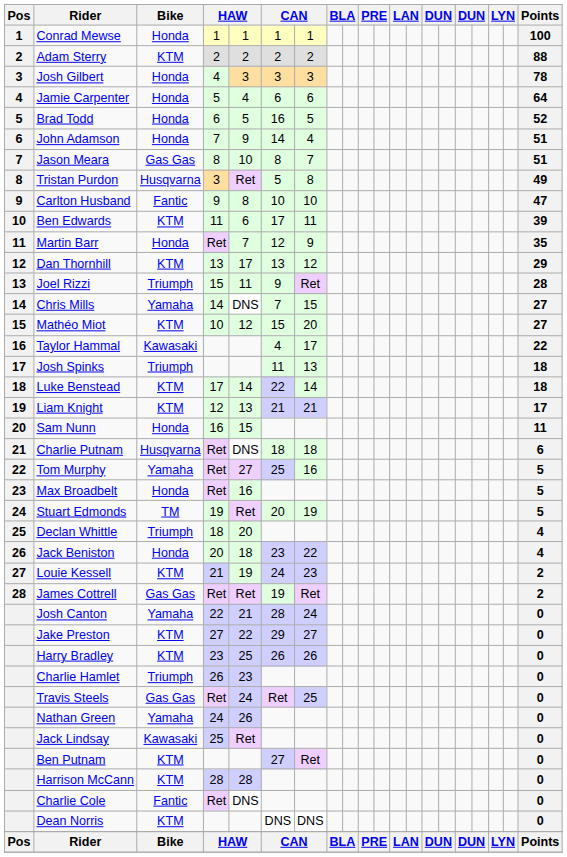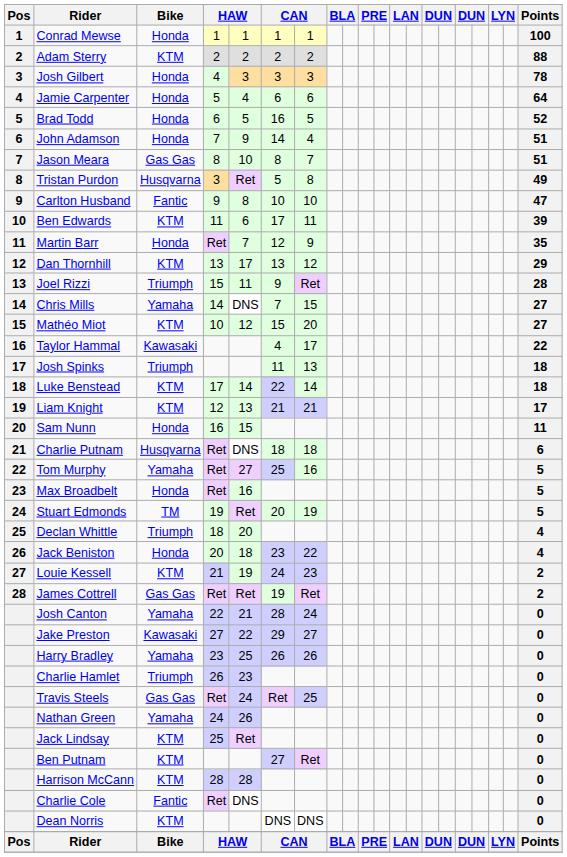 <table class="wikitable" style="font-size: 80%; text-align:center">
 <tr valign="top">
 <th valign="middle">Pos</th>
 <th valign="middle">Rider</th>
 <th valign="middle">Bike</th>
 <th colspan=2><a href='#'>HAW</a><br></th>
 <th colspan=2><a href='#'>CAN</a><br></th>
 <th colspan=2><a href='#'>BLA</a><br></th>
 <th colspan=2><a href='#'>PRE</a><br></th>
 <th colspan=2><a href='#'>LAN</a><br></th>
 <th colspan=2><a href='#'>DUN</a><br></th>
 <th colspan=2><a href='#'>DUN</a><br></th>
 <th colspan=2><a href='#'>LYN</a><br></th>
 <th valign="middle">Points</th>
 </tr>
 <tr>
 <th>1</th>
 <td align=left> <a href='#'>Conrad Mewse</a></td>
 <td><a href='#'>Honda</a></td>
 <td style="background:#ffffbf;">1</td>
 <td style="background:#ffffbf;">1</td>
 <td style="background:#ffffbf;">1</td>
 <td style="background:#ffffbf;">1</td>
 <td></td>
 <td></td>
 <td></td>
 <td></td>
 <td></td>
 <td></td>
 <td></td>
 <td></td>
 <td></td>
 <td></td>
 <td></td>
 <td></td>
 <th>100</th>
 </tr>
 <tr>
 <th>2</th>
 <td align=left> <a href='#'>Adam Sterry</a></td>
 <td><a href='#'>KTM</a></td>
 <td style="background:#dfdfdf;">2</td>
 <td style="background:#dfdfdf;">2</td>
 <td style="background:#dfdfdf;">2</td>
 <td style="background:#dfdfdf;">2</td>
 <td></td>
 <td></td>
 <td></td>
 <td></td>
 <td></td>
 <td></td>
 <td></td>
 <td></td>
 <td></td>
 <td></td>
 <td></td>
 <td></td>
 <th>88</th>
 </tr>
 <tr>
 <th>3</th>
 <td align=left> <a href='#'>Josh Gilbert</a></td>
 <td><a href='#'>Honda</a></td>
 <td style="background:#dfffdf;">4</td>
 <td style="background:#ffdf9f;">3</td>
 <td style="background:#ffdf9f;">3</td>
 <td style="background:#ffdf9f;">3</td>
 <td></td>
 <td></td>
 <td></td>
 <td></td>
 <td></td>
 <td></td>
 <td></td>
 <td></td>
 <td></td>
 <td></td>
 <td></td>
 <td></td>
 <th>78</th>
 </tr>
 <tr>
 <th>4</th>
 <td align=left> <a href='#'>Jamie Carpenter</a></td>
 <td><a href='#'>Honda</a></td>
 <td style="background:#dfffdf;">5</td>
 <td style="background:#dfffdf;">4</td>
 <td style="background:#dfffdf;">6</td>
 <td style="background:#dfffdf;">6</td>
 <td></td>
 <td></td>
 <td></td>
 <td></td>
 <td></td>
 <td></td>
 <td></td>
 <td></td>
 <td></td>
 <td></td>
 <td></td>
 <td></td>
 <th>64</th>
 </tr>
 <tr>
 <th>5</th>
 <td align=left> <a href='#'>Brad Todd</a></td>
 <td><a href='#'>Honda</a></td>
 <td style="background:#dfffdf;">6</td>
 <td style="background:#dfffdf;">5</td>
 <td style="background:#dfffdf;">16</td>
 <td style="background:#dfffdf;">5</td>
 <td></td>
 <td></td>
 <td></td>
 <td></td>
 <td></td>
 <td></td>
 <td></td>
 <td></td>
 <td></td>
 <td></td>
 <td></td>
 <td></td>
 <th>52</th>
 </tr>
 <tr>
 <th>6</th>
 <td align=left> <a href='#'>John Adamson</a></td>
 <td><a href='#'>Honda</a></td>
 <td style="background:#dfffdf;">7</td>
 <td style="background:#dfffdf;">9</td>
 <td style="background:#dfffdf;">14</td>
 <td style="background:#dfffdf;">4</td>
 <td></td>
 <td></td>
 <td></td>
 <td></td>
 <td></td>
 <td></td>
 <td></td>
 <td></td>
 <td></td>
 <td></td>
 <td></td>
 <td></td>
 <th>51</th>
 </tr>
 <tr>
 <th>7</th>
 <td align=left> <a href='#'>Jason Meara</a></td>
 <td><a href='#'>Gas Gas</a></td>
 <td style="background:#dfffdf;">8</td>
 <td style="background:#dfffdf;">10</td>
 <td style="background:#dfffdf;">8</td>
 <td style="background:#dfffdf;">7</td>
 <td></td>
 <td></td>
 <td></td>
 <td></td>
 <td></td>
 <td></td>
 <td></td>
 <td></td>
 <td></td>
 <td></td>
 <td></td>
 <td></td>
 <th>51</th>
 </tr>
 <tr>
 <th>8</th>
 <td align=left> <a href='#'>Tristan Purdon</a></td>
 <td><a href='#'>Husqvarna</a></td>
 <td style="background:#ffdf9f;">3</td>
 <td style="background:#efcfff;">Ret</td>
 <td style="background:#dfffdf;">5</td>
 <td style="background:#dfffdf;">8</td>
 <td></td>
 <td></td>
 <td></td>
 <td></td>
 <td></td>
 <td></td>
 <td></td>
 <td></td>
 <td></td>
 <td></td>
 <td></td>
 <td></td>
 <th>49</th>
 </tr>
 <tr>
 <th>9</th>
 <td align=left> <a href='#'>Carlton Husband</a></td>
 <td><a href='#'>Fantic</a></td>
 <td style="background:#dfffdf;">9</td>
 <td style="background:#dfffdf;">8</td>
 <td style="background:#dfffdf;">10</td>
 <td style="background:#dfffdf;">10</td>
 <td></td>
 <td></td>
 <td></td>
 <td></td>
 <td></td>
 <td></td>
 <td></td>
 <td></td>
 <td></td>
 <td></td>
 <td></td>
 <td></td>
 <th>47</th>
 </tr>
 <tr>
 <th>10</th>
 <td align=left> <a href='#'>Ben Edwards</a></td>
 <td><a href='#'>KTM</a></td>
 <td style="background:#dfffdf;">11</td>
 <td style="background:#dfffdf;">6</td>
 <td style="background:#dfffdf;">17</td>
 <td style="background:#dfffdf;">11</td>
 <td></td>
 <td></td>
 <td></td>
 <td></td>
 <td></td>
 <td></td>
 <td></td>
 <td></td>
 <td></td>
 <td></td>
 <td></td>
 <td></td>
 <th>39</th>
 </tr>
 <tr>
 <th>11</th>
 <td align=left> <a href='#'>Martin Barr</a></td>
 <td><a href='#'>Honda</a></td>
 <td style="background:#efcfff;">Ret</td>
 <td style="background:#dfffdf;">7</td>
 <td style="background:#dfffdf;">12</td>
 <td style="background:#dfffdf;">9</td>
 <td></td>
 <td></td>
 <td></td>
 <td></td>
 <td></td>
 <td></td>
 <td></td>
 <td></td>
 <td></td>
 <td></td>
 <td></td>
 <td></td>
 <th>35</th>
 </tr>
 <tr>
 <th>12</th>
 <td align=left> <a href='#'>Dan Thornhill</a></td>
 <td><a href='#'>KTM</a></td>
 <td style="background:#dfffdf;">13</td>
 <td style="background:#dfffdf;">17</td>
 <td style="background:#dfffdf;">13</td>
 <td style="background:#dfffdf;">12</td>
 <td></td>
 <td></td>
 <td></td>
 <td></td>
 <td></td>
 <td></td>
 <td></td>
 <td></td>
 <td></td>
 <td></td>
 <td></td>
 <td></td>
 <th>29</th>
 </tr>
 <tr>
 <th>13</th>
 <td align=left> <a href='#'>Joel Rizzi</a></td>
 <td><a href='#'>Triumph</a></td>
 <td style="background:#dfffdf;">15</td>
 <td style="background:#dfffdf;">11</td>
 <td style="background:#dfffdf;">9</td>
 <td style="background:#efcfff;">Ret</td>
 <td></td>
 <td></td>
 <td></td>
 <td></td>
 <td></td>
 <td></td>
 <td></td>
 <td></td>
 <td></td>
 <td></td>
 <td></td>
 <td></td>
 <th>28</th>
 </tr>
 <tr>
 <th>14</th>
 <td align=left> <a href='#'>Chris Mills</a></td>
 <td><a href='#'>Yamaha</a></td>
 <td style="background:#dfffdf;">14</td>
 <td style="background:#ffffff;">DNS</td>
 <td style="background:#dfffdf;">7</td>
 <td style="background:#dfffdf;">15</td>
 <td></td>
 <td></td>
 <td></td>
 <td></td>
 <td></td>
 <td></td>
 <td></td>
 <td></td>
 <td></td>
 <td></td>
 <td></td>
 <td></td>
 <th>27</th>
 </tr>
 <tr>
 <th>15</th>
 <td align=left> <a href='#'>Mathéo Miot</a></td>
 <td><a href='#'>KTM</a></td>
 <td style="background:#dfffdf;">10</td>
 <td style="background:#dfffdf;">12</td>
 <td style="background:#dfffdf;">15</td>
 <td style="background:#dfffdf;">20</td>
 <td></td>
 <td></td>
 <td></td>
 <td></td>
 <td></td>
 <td></td>
 <td></td>
 <td></td>
 <td></td>
 <td></td>
 <td></td>
 <td></td>
 <th>27</th>
 </tr>
 <tr>
 <th>16</th>
 <td align=left> <a href='#'>Taylor Hammal</a></td>
 <td><a href='#'>Kawasaki</a></td>
 <td></td>
 <td></td>
 <td style="background:#dfffdf;">4</td>
 <td style="background:#dfffdf;">17</td>
 <td></td>
 <td></td>
 <td></td>
 <td></td>
 <td></td>
 <td></td>
 <td></td>
 <td></td>
 <td></td>
 <td></td>
 <td></td>
 <td></td>
 <th>22</th>
 </tr>
 <tr>
 <th>17</th>
 <td align=left> <a href='#'>Josh Spinks</a></td>
 <td><a href='#'>Triumph</a></td>
 <td></td>
 <td></td>
 <td style="background:#dfffdf;">11</td>
 <td style="background:#dfffdf;">13</td>
 <td></td>
 <td></td>
 <td></td>
 <td></td>
 <td></td>
 <td></td>
 <td></td>
 <td></td>
 <td></td>
 <td></td>
 <td></td>
 <td></td>
 <th>18</th>
 </tr>
 <tr>
 <th>18</th>
 <td align=left> <a href='#'>Luke Benstead</a></td>
 <td><a href='#'>KTM</a></td>
 <td style="background:#dfffdf;">17</td>
 <td style="background:#dfffdf;">14</td>
 <td style="background:#cfcfff;">22</td>
 <td style="background:#dfffdf;">14</td>
 <td></td>
 <td></td>
 <td></td>
 <td></td>
 <td></td>
 <td></td>
 <td></td>
 <td></td>
 <td></td>
 <td></td>
 <td></td>
 <td></td>
 <th>18</th>
 </tr>
 <tr>
 <th>19</th>
 <td align=left> <a href='#'>Liam Knight</a></td>
 <td><a href='#'>KTM</a></td>
 <td style="background:#dfffdf;">12</td>
 <td style="background:#dfffdf;">13</td>
 <td style="background:#cfcfff;">21</td>
 <td style="background:#cfcfff;">21</td>
 <td></td>
 <td></td>
 <td></td>
 <td></td>
 <td></td>
 <td></td>
 <td></td>
 <td></td>
 <td></td>
 <td></td>
 <td></td>
 <td></td>
 <th>17</th>
 </tr>
 <tr>
 <th>20</th>
 <td align=left> <a href='#'>Sam Nunn</a></td>
 <td><a href='#'>Honda</a></td>
 <td style="background:#dfffdf;">16</td>
 <td style="background:#dfffdf;">15</td>
 <td></td>
 <td></td>
 <td></td>
 <td></td>
 <td></td>
 <td></td>
 <td></td>
 <td></td>
 <td></td>
 <td></td>
 <td></td>
 <td></td>
 <td></td>
 <td></td>
 <th>11</th>
 </tr>
 <tr>
 <th>21</th>
 <td align=left> <a href='#'>Charlie Putnam</a></td>
 <td><a href='#'>Husqvarna</a></td>
 <td style="background:#efcfff;">Ret</td>
 <td style="background:#ffffff;">DNS</td>
 <td style="background:#dfffdf;">18</td>
 <td style="background:#dfffdf;">18</td>
 <td></td>
 <td></td>
 <td></td>
 <td></td>
 <td></td>
 <td></td>
 <td></td>
 <td></td>
 <td></td>
 <td></td>
 <td></td>
 <td></td>
 <th>6</th>
 </tr>
 <tr>
 <th>22</th>
 <td align=left> <a href='#'>Tom Murphy</a></td>
 <td><a href='#'>Yamaha</a></td>
 <td style="background:#efcfff;">Ret</td>
 <td style="background:#efcfff;">27</td>
 <td style="background:#cfcfff;">25</td>
 <td style="background:#dfffdf;">16</td>
 <td></td>
 <td></td>
 <td></td>
 <td></td>
 <td></td>
 <td></td>
 <td></td>
 <td></td>
 <td></td>
 <td></td>
 <td></td>
 <td></td>
 <th>5</th>
 </tr>
 <tr>
 <th>23</th>
 <td align=left> <a href='#'>Max Broadbelt</a></td>
 <td><a href='#'>Honda</a></td>
 <td style="background:#efcfff;">Ret</td>
 <td style="background:#dfffdf;">16</td>
 <td></td>
 <td></td>
 <td></td>
 <td></td>
 <td></td>
 <td></td>
 <td></td>
 <td></td>
 <td></td>
 <td></td>
 <td></td>
 <td></td>
 <td></td>
 <td></td>
 <th>5</th>
 </tr>
 <tr>
 <th>24</th>
 <td align=left> <a href='#'>Stuart Edmonds</a></td>
 <td><a href='#'>TM</a></td>
 <td style="background:#dfffdf;">19</td>
 <td style="background:#efcfff;">Ret</td>
 <td style="background:#dfffdf;">20</td>
 <td style="background:#dfffdf;">19</td>
 <td></td>
 <td></td>
 <td></td>
 <td></td>
 <td></td>
 <td></td>
 <td></td>
 <td></td>
 <td></td>
 <td></td>
 <td></td>
 <td></td>
 <th>5</th>
 </tr>
 <tr>
 <th>25</th>
 <td align=left> <a href='#'>Declan Whittle</a></td>
 <td><a href='#'>Triumph</a></td>
 <td style="background:#dfffdf;">18</td>
 <td style="background:#dfffdf;">20</td>
 <td></td>
 <td></td>
 <td></td>
 <td></td>
 <td></td>
 <td></td>
 <td></td>
 <td></td>
 <td></td>
 <td></td>
 <td></td>
 <td></td>
 <td></td>
 <td></td>
 <th>4</th>
 </tr>
 <tr>
 <th>26</th>
 <td align=left> <a href='#'>Jack Beniston</a></td>
 <td><a href='#'>Honda</a></td>
 <td style="background:#dfffdf;">20</td>
 <td style="background:#dfffdf;">18</td>
 <td style="background:#cfcfff;">23</td>
 <td style="background:#cfcfff;">22</td>
 <td></td>
 <td></td>
 <td></td>
 <td></td>
 <td></td>
 <td></td>
 <td></td>
 <td></td>
 <td></td>
 <td></td>
 <td></td>
 <td></td>
 <th>4</th>
 </tr>
 <tr>
 <th>27</th>
 <td align=left> <a href='#'>Louie Kessell</a></td>
 <td><a href='#'>KTM</a></td>
 <td style="background:#cfcfff;">21</td>
 <td style="background:#dfffdf;">19</td>
 <td style="background:#cfcfff;">24</td>
 <td style="background:#cfcfff;">23</td>
 <td></td>
 <td></td>
 <td></td>
 <td></td>
 <td></td>
 <td></td>
 <td></td>
 <td></td>
 <td></td>
 <td></td>
 <td></td>
 <td></td>
 <th>2</th>
 </tr>
 <tr>
 <th>28</th>
 <td align=left> <a href='#'>James Cottrell</a></td>
 <td><a href='#'>Gas Gas</a></td>
 <td style="background:#efcfff;">Ret</td>
 <td style="background:#efcfff;">Ret</td>
 <td style="background:#dfffdf;">19</td>
 <td style="background:#efcfff;">Ret</td>
 <td></td>
 <td></td>
 <td></td>
 <td></td>
 <td></td>
 <td></td>
 <td></td>
 <td></td>
 <td></td>
 <td></td>
 <td></td>
 <td></td>
 <th>2</th>
 </tr>
 <tr>
 <th></th>
 <td align=left> <a href='#'>Josh Canton</a></td>
 <td><a href='#'>Yamaha</a></td>
 <td style="background:#cfcfff;">22</td>
 <td style="background:#cfcfff;">21</td>
 <td style="background:#cfcfff;">28</td>
 <td style="background:#cfcfff;">24</td>
 <td></td>
 <td></td>
 <td></td>
 <td></td>
 <td></td>
 <td></td>
 <td></td>
 <td></td>
 <td></td>
 <td></td>
 <td></td>
 <td></td>
 <th>0</th>
 </tr>
 <tr>
 <th></th>
 <td align=left> <a href='#'>Jake Preston</a></td>
-<td><a href='#'>KTM</a></td>
+<td><a href='#'>Kawasaki</a></td>
 <td style="background:#cfcfff;">27</td>
 <td style="background:#cfcfff;">22</td>
 <td style="background:#cfcfff;">29</td>
 <td style="background:#cfcfff;">27</td>
 <td></td>
 <td></td>
 <td></td>
 <td></td>
 <td></td>
 <td></td>
 <td></td>
 <td></td>
 <td></td>
 <td></td>
 <td></td>
 <td></td>
 <th>0</th>
 </tr>
 <tr>
 <th></th>
 <td align=left> <a href='#'>Harry Bradley</a></td>
-<td><a href='#'>KTM</a></td>
+<td><a href='#'>Yamaha</a></td>
 <td style="background:#cfcfff;">23</td>
 <td style="background:#cfcfff;">25</td>
 <td style="background:#cfcfff;">26</td>
 <td style="background:#cfcfff;">26</td>
 <td></td>
 <td></td>
 <td></td>
 <td></td>
 <td></td>
 <td></td>
 <td></td>
 <td></td>
 <td></td>
 <td></td>
 <td></td>
 <td></td>
 <th>0</th>
 </tr>
 <tr>
 <th></th>
 <td align=left> <a href='#'>Charlie Hamlet</a></td>
 <td><a href='#'>Triumph</a></td>
 <td style="background:#cfcfff;">26</td>
 <td style="background:#cfcfff;">23</td>
 <td></td>
 <td></td>
 <td></td>
 <td></td>
 <td></td>
 <td></td>
 <td></td>
 <td></td>
 <td></td>
 <td></td>
 <td></td>
 <td></td>
 <td></td>
 <td></td>
 <th>0</th>
 </tr>
 <tr>
 <th></th>
 <td align=left> <a href='#'>Travis Steels</a></td>
 <td><a href='#'>Gas Gas</a></td>
 <td style="background:#efcfff;">Ret</td>
 <td style="background:#cfcfff;">24</td>
 <td style="background:#efcfff;">Ret</td>
 <td style="background:#cfcfff;">25</td>
 <td></td>
 <td></td>
 <td></td>
 <td></td>
 <td></td>
 <td></td>
 <td></td>
 <td></td>
 <td></td>
 <td></td>
 <td></td>
 <td></td>
 <th>0</th>
 </tr>
 <tr>
 <th></th>
 <td align=left> <a href='#'>Nathan Green</a></td>
 <td><a href='#'>Yamaha</a></td>
 <td style="background:#cfcfff;">24</td>
 <td style="background:#cfcfff;">26</td>
 <td></td>
 <td></td>
 <td></td>
 <td></td>
 <td></td>
 <td></td>
 <td></td>
 <td></td>
 <td></td>
 <td></td>
 <td></td>
 <td></td>
 <td></td>
 <td></td>
 <th>0</th>
 </tr>
 <tr>
 <th></th>
 <td align=left> <a href='#'>Jack Lindsay</a></td>
-<td><a href='#'>Kawasaki</a></td>
+<td><a href='#'>KTM</a></td>
 <td style="background:#cfcfff;">25</td>
 <td style="background:#efcfff;">Ret</td>
 <td></td>
 <td></td>
 <td></td>
 <td></td>
 <td></td>
 <td></td>
 <td></td>
 <td></td>
 <td></td>
 <td></td>
 <td></td>
 <td></td>
 <td></td>
 <td></td>
 <th>0</th>
 </tr>
 <tr>
 <th></th>
 <td align=left> <a href='#'>Ben Putnam</a></td>
 <td><a href='#'>KTM</a></td>
 <td></td>
 <td></td>
 <td style="background:#cfcfff;">27</td>
 <td style="background:#efcfff;">Ret</td>
 <td></td>
 <td></td>
 <td></td>
 <td></td>
 <td></td>
 <td></td>
 <td></td>
 <td></td>
 <td></td>
 <td></td>
 <td></td>
 <td></td>
 <th>0</th>
 </tr>
 <tr>
 <th></th>
 <td align=left> <a href='#'>Harrison McCann</a></td>
 <td><a href='#'>KTM</a></td>
 <td style="background:#cfcfff;">28</td>
 <td style="background:#cfcfff;">28</td>
 <td></td>
 <td></td>
 <td></td>
 <td></td>
 <td></td>
 <td></td>
 <td></td>
 <td></td>
 <td></td>
 <td></td>
 <td></td>
 <td></td>
 <td></td>
 <td></td>
 <th>0</th>
 </tr>
 <tr>
 <th></th>
 <td align=left> <a href='#'>Charlie Cole</a></td>
 <td><a href='#'>Fantic</a></td>
 <td style="background:#efcfff;">Ret</td>
 <td style="background:#ffffff;">DNS</td>
 <td></td>
 <td></td>
 <td></td>
 <td></td>
 <td></td>
 <td></td>
 <td></td>
 <td></td>
 <td></td>
 <td></td>
 <td></td>
 <td></td>
 <td></td>
 <td></td>
 <th>0</th>
 </tr>
 <tr>
 <th></th>
 <td align=left> <a href='#'>Dean Norris</a></td>
 <td><a href='#'>KTM</a></td>
 <td></td>
 <td></td>
 <td style="background:#ffffff;">DNS</td>
 <td style="background:#ffffff;">DNS</td>
 <td></td>
 <td></td>
 <td></td>
 <td></td>
 <td></td>
 <td></td>
 <td></td>
 <td></td>
 <td></td>
 <td></td>
 <td></td>
 <td></td>
 <th>0</th>
 </tr>
 <tr>
 </tr>
 <tr valign="top">
 <th valign="middle">Pos</th>
 <th valign="middle">Rider</th>
 <th valign="middle">Bike</th>
 <th colspan=2><a href='#'>HAW</a><br></th>
 <th colspan=2><a href='#'>CAN</a><br></th>
 <th colspan=2><a href='#'>BLA</a><br></th>
 <th colspan=2><a href='#'>PRE</a><br></th>
 <th colspan=2><a href='#'>LAN</a><br></th>
 <th colspan=2><a href='#'>DUN</a><br></th>
 <th colspan=2><a href='#'>DUN</a><br></th>
 <th colspan=2><a href='#'>LYN</a><br></th>
 <th valign="middle">Points</th>
 </tr>
 <tr>
 </tr>
 </table>
